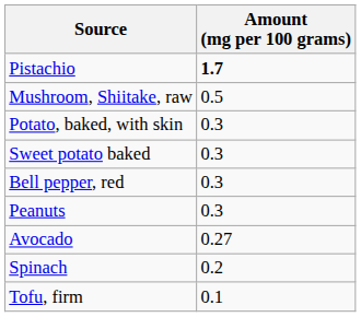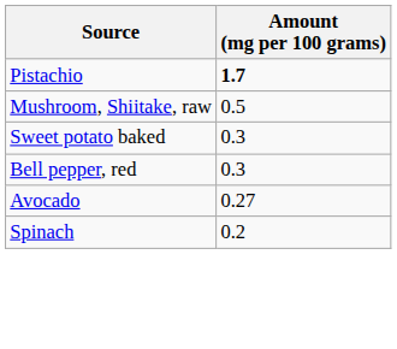 <table class="wikitable">
 <tr>
 <th>Source</th>
 <th>Amount<br> (mg per 100 grams)</th>
 </tr>
 <tr>
 <td><a href='#'>Pistachio</a></td>
 <td><strong>1.7</strong></td>
 </tr>
 <tr>
 <td><a href='#'>Mushroom</a>, <a href='#'>Shiitake</a>, raw</td>
 <td>0.5</td>
 </tr>
 <tr>
-<td><a href='#'>Potato</a>, baked, with skin</td>
-<td>0.3</td>
-</tr>
-<tr>
 <td><a href='#'>Sweet potato</a> baked</td>
 <td>0.3</td>
 </tr>
 <tr>
 <td><a href='#'>Bell pepper</a>, red</td>
-<td>0.3</td>
-</tr>
-<tr>
-<td><a href='#'>Peanuts</a></td>
 <td>0.3</td>
 </tr>
 <tr>
 <td><a href='#'>Avocado</a></td>
 <td>0.27</td>
 </tr>
 <tr>
 <td><a href='#'>Spinach</a></td>
 <td>0.2</td>
 </tr>
-<tr>
-<td><a href='#'>Tofu</a>, firm</td>
-<td>0.1</td>
-</tr>
 </table>
